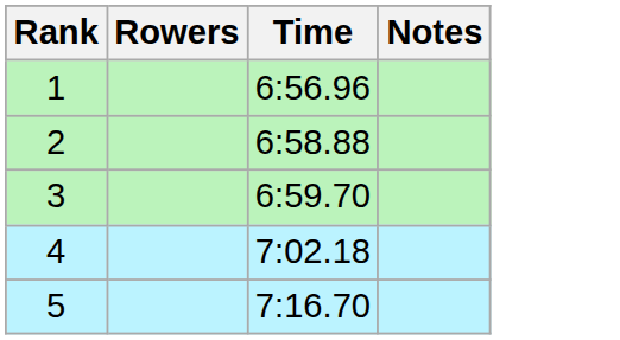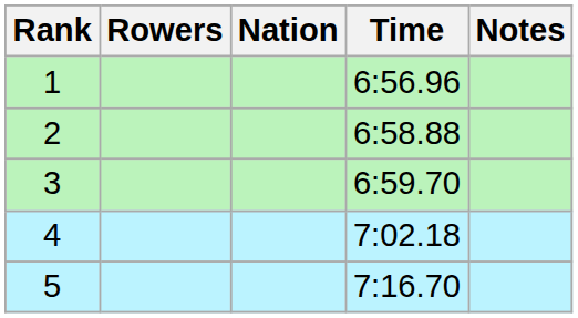 <table class="wikitable sortable" style=text-align:center>
 <tr>
 <th>Rank</th>
 <th>Rowers</th>
+<th>Nation</th>
 <th>Time</th>
 <th>Notes</th>
 </tr>
 <tr bgcolor=bbf3bb>
 <td>1</td>
+<td align=left></td>
 <td align=left></td>
 <td>6:56.96</td>
 <td></td>
 </tr>
 <tr bgcolor=bbf3bb>
 <td>2</td>
 <td align=left></td>
+<td align=left></td>
 <td>6:58.88</td>
 <td></td>
 </tr>
 <tr bgcolor=bbf3bb>
 <td>3</td>
+<td align=left></td>
 <td align=left></td>
 <td>6:59.70</td>
 <td></td>
 </tr>
 <tr bgcolor=bbf3ff>
 <td>4</td>
 <td align=left></td>
+<td align=left></td>
 <td>7:02.18</td>
 <td></td>
 </tr>
 <tr bgcolor=bbf3ff>
 <td>5</td>
 <td align=left></td>
+<td align=left></td>
 <td>7:16.70</td>
 <td></td>
 </tr>
 </table>
